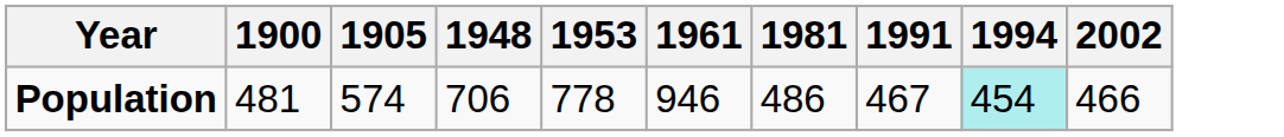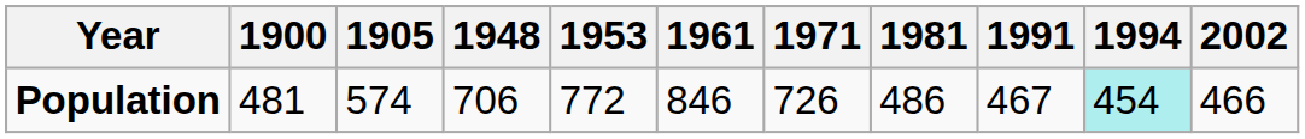 <table class="wikitable">
 <tr>
 <th>Year</th>
 <th>1900</th>
 <th>1905</th>
 <th>1948</th>
 <th>1953</th>
 <th>1961</th>
+<th>1971</th>
 <th>1981</th>
 <th>1991</th>
 <th>1994</th>
 <th>2002</th>
 </tr>
 <tr>
 <td><strong>Population</strong></td>
 <td>481</td>
 <td>574</td>
 <td>706</td>
-<td>778</td>
-<td>946</td>
+<td>772</td>
+<td>846</td>
+<td>726</td>
 <td>486</td>
 <td>467</td>
 <td style="background: paleturquoise;">454</td>
 <td>466</td>
 </tr>
 </table>
